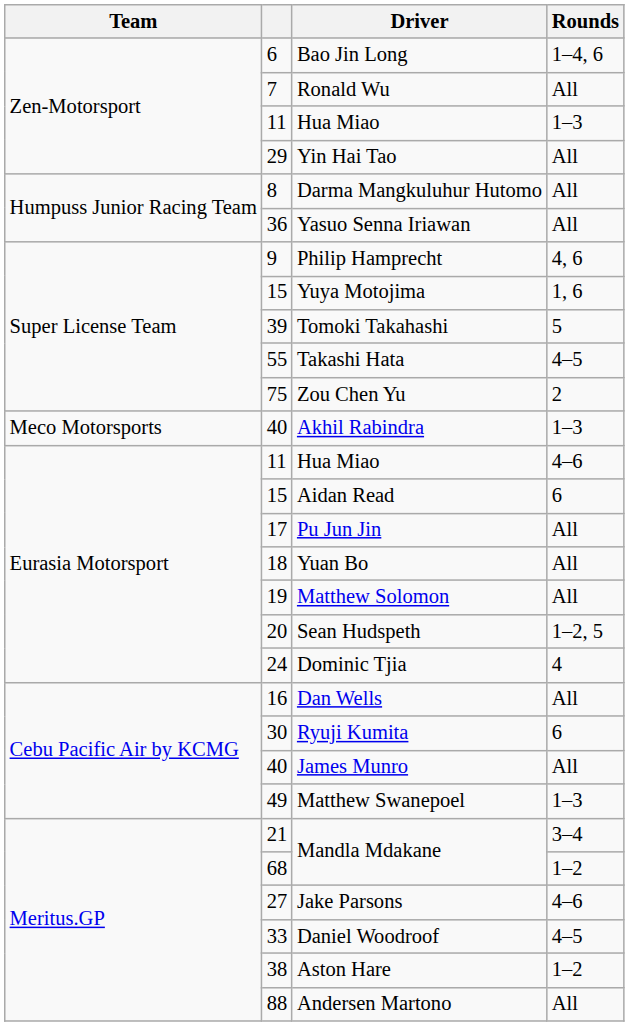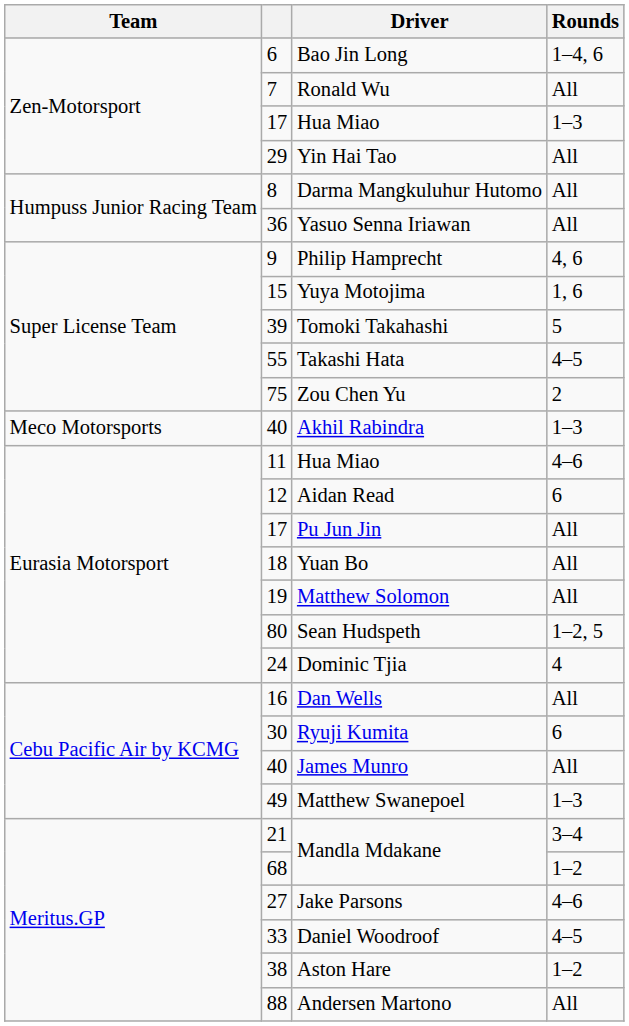 <table class="wikitable" style="font-size: 85%;">
 <tr>
 <th>Team</th>
 <th></th>
 <th>Driver</th>
 <th>Rounds</th>
 </tr>
 <tr>
 <td rowspan=4> Zen-Motorsport</td>
 <td>6</td>
 <td> Bao Jin Long</td>
 <td>1–4, 6</td>
 </tr>
 <tr>
 <td>7</td>
 <td> Ronald Wu</td>
 <td>All</td>
 </tr>
 <tr>
-<td>11</td>
+<td>17</td>
 <td> Hua Miao</td>
 <td>1–3</td>
 </tr>
 <tr>
 <td>29</td>
 <td> Yin Hai Tao</td>
 <td>All</td>
 </tr>
 <tr>
 <td rowspan=2> Humpuss Junior Racing Team</td>
 <td>8</td>
 <td> Darma Mangkuluhur Hutomo</td>
 <td>All</td>
 </tr>
 <tr>
 <td>36</td>
 <td> Yasuo Senna Iriawan</td>
 <td>All</td>
 </tr>
 <tr>
 <td rowspan=5> Super License Team</td>
 <td>9</td>
 <td> Philip Hamprecht</td>
 <td>4, 6</td>
 </tr>
 <tr>
 <td>15</td>
 <td> Yuya Motojima</td>
 <td>1, 6</td>
 </tr>
 <tr>
 <td>39</td>
 <td> Tomoki Takahashi</td>
 <td>5</td>
 </tr>
 <tr>
 <td>55</td>
 <td> Takashi Hata</td>
 <td>4–5</td>
 </tr>
 <tr>
 <td>75</td>
 <td> Zou Chen Yu</td>
 <td>2</td>
 </tr>
 <tr>
 <td> Meco Motorsports</td>
 <td>40</td>
 <td> <a href='#'>Akhil Rabindra</a></td>
 <td>1–3</td>
 </tr>
 <tr>
 <td rowspan=7> Eurasia Motorsport</td>
 <td>11</td>
 <td> Hua Miao</td>
 <td>4–6</td>
 </tr>
 <tr>
-<td>15</td>
+<td>12</td>
 <td> Aidan Read</td>
 <td>6</td>
 </tr>
 <tr>
 <td>17</td>
 <td> <a href='#'>Pu Jun Jin</a></td>
 <td>All</td>
 </tr>
 <tr>
 <td>18</td>
 <td> Yuan Bo</td>
 <td>All</td>
 </tr>
 <tr>
 <td>19</td>
 <td> <a href='#'>Matthew Solomon</a></td>
 <td>All</td>
 </tr>
 <tr>
-<td>20</td>
+<td>80</td>
 <td> Sean Hudspeth</td>
 <td>1–2, 5</td>
 </tr>
 <tr>
 <td>24</td>
 <td> Dominic Tjia</td>
 <td>4</td>
 </tr>
 <tr>
 <td rowspan=4> <a href='#'>Cebu Pacific Air by KCMG</a></td>
 <td>16</td>
 <td> <a href='#'>Dan Wells</a></td>
 <td>All</td>
 </tr>
 <tr>
 <td>30</td>
 <td> <a href='#'>Ryuji Kumita</a></td>
 <td>6</td>
 </tr>
 <tr>
 <td>40</td>
 <td> <a href='#'>James Munro</a></td>
 <td>All</td>
 </tr>
 <tr>
 <td>49</td>
 <td> Matthew Swanepoel</td>
 <td>1–3</td>
 </tr>
 <tr>
 <td rowspan=6> <a href='#'>Meritus.GP</a></td>
 <td>21</td>
 <td rowspan=2> Mandla Mdakane</td>
 <td>3–4</td>
 </tr>
 <tr>
 <td>68</td>
 <td>1–2</td>
 </tr>
 <tr>
 <td>27</td>
 <td> Jake Parsons</td>
 <td>4–6</td>
 </tr>
 <tr>
 <td>33</td>
 <td> Daniel Woodroof</td>
 <td>4–5</td>
 </tr>
 <tr>
 <td>38</td>
 <td> Aston Hare</td>
 <td>1–2</td>
 </tr>
 <tr>
 <td>88</td>
 <td> Andersen Martono</td>
 <td>All</td>
 </tr>
 </table>
